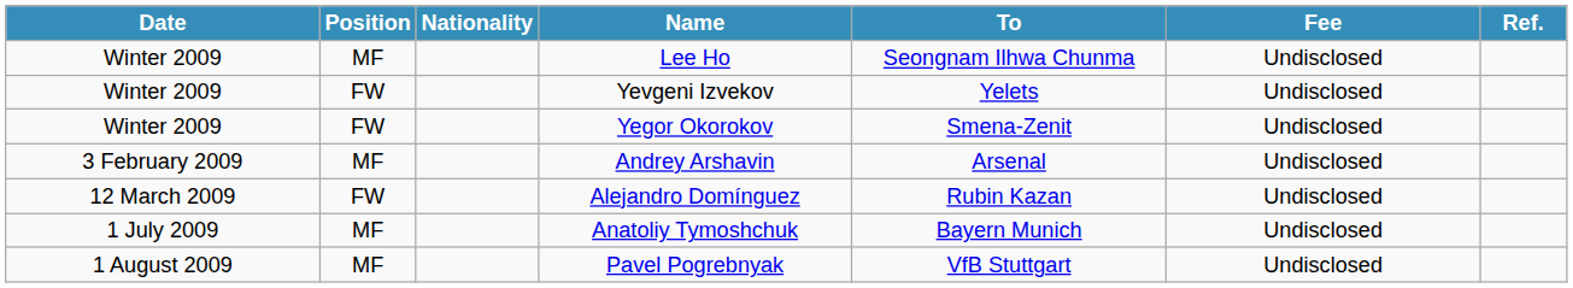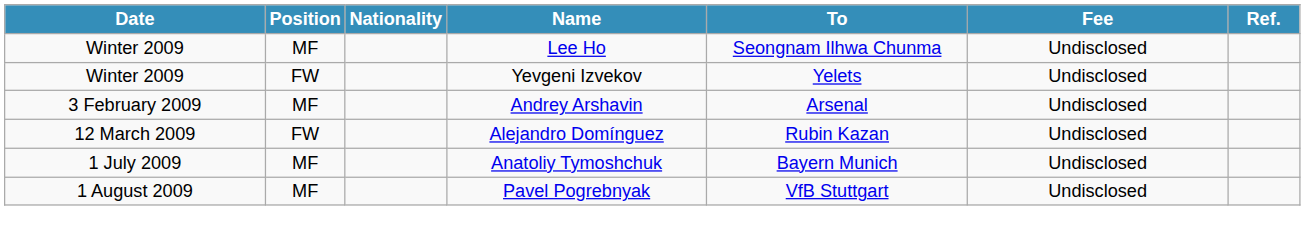 <table class="wikitable"  style="text-align:center; font-size:90%; ">
 <tr>
 <th style="background:#348EB9; color:white; width:200px;">Date</th>
 <th style="background:#348EB9; color:white; width:50px;">Position</th>
 <th style="background:#348EB9; color:white; width:50px;">Nationality</th>
 <th style="background:#348EB9; color:white; width:200px;">Name</th>
 <th style="background:#348EB9; color:white; width:200px;">To</th>
 <th style="background:#348EB9; color:white; width:200px;">Fee</th>
 <th style="background:#348EB9; color:white; width:50px;">Ref.</th>
 </tr>
 <tr>
 <td>Winter 2009</td>
 <td>MF</td>
 <td></td>
 <td><a href='#'>Lee Ho</a></td>
 <td><a href='#'>Seongnam Ilhwa Chunma</a></td>
 <td>Undisclosed</td>
 <td></td>
 </tr>
 <tr>
 <td>Winter 2009</td>
 <td>FW</td>
 <td></td>
 <td>Yevgeni Izvekov</td>
 <td><a href='#'>Yelets</a></td>
-<td>Undisclosed</td>
-<td></td>
-</tr>
-<tr>
-<td>Winter 2009</td>
-<td>FW</td>
-<td></td>
-<td><a href='#'>Yegor Okorokov</a></td>
-<td><a href='#'>Smena-Zenit</a></td>
 <td>Undisclosed</td>
 <td></td>
 </tr>
 <tr>
 <td>3 February 2009</td>
 <td>MF</td>
 <td></td>
 <td><a href='#'>Andrey Arshavin</a></td>
 <td><a href='#'>Arsenal</a></td>
 <td>Undisclosed</td>
 <td></td>
 </tr>
 <tr>
 <td>12 March 2009</td>
 <td>FW</td>
 <td></td>
 <td><a href='#'>Alejandro Domínguez</a></td>
 <td><a href='#'>Rubin Kazan</a></td>
 <td>Undisclosed</td>
 <td></td>
 </tr>
 <tr>
 <td>1 July 2009</td>
 <td>MF</td>
 <td></td>
 <td><a href='#'>Anatoliy Tymoshchuk</a></td>
 <td><a href='#'>Bayern Munich</a></td>
 <td>Undisclosed</td>
 <td></td>
 </tr>
 <tr>
 <td>1 August 2009</td>
 <td>MF</td>
 <td></td>
 <td><a href='#'>Pavel Pogrebnyak</a></td>
 <td><a href='#'>VfB Stuttgart</a></td>
 <td>Undisclosed</td>
 <td></td>
 </tr>
 </table>
